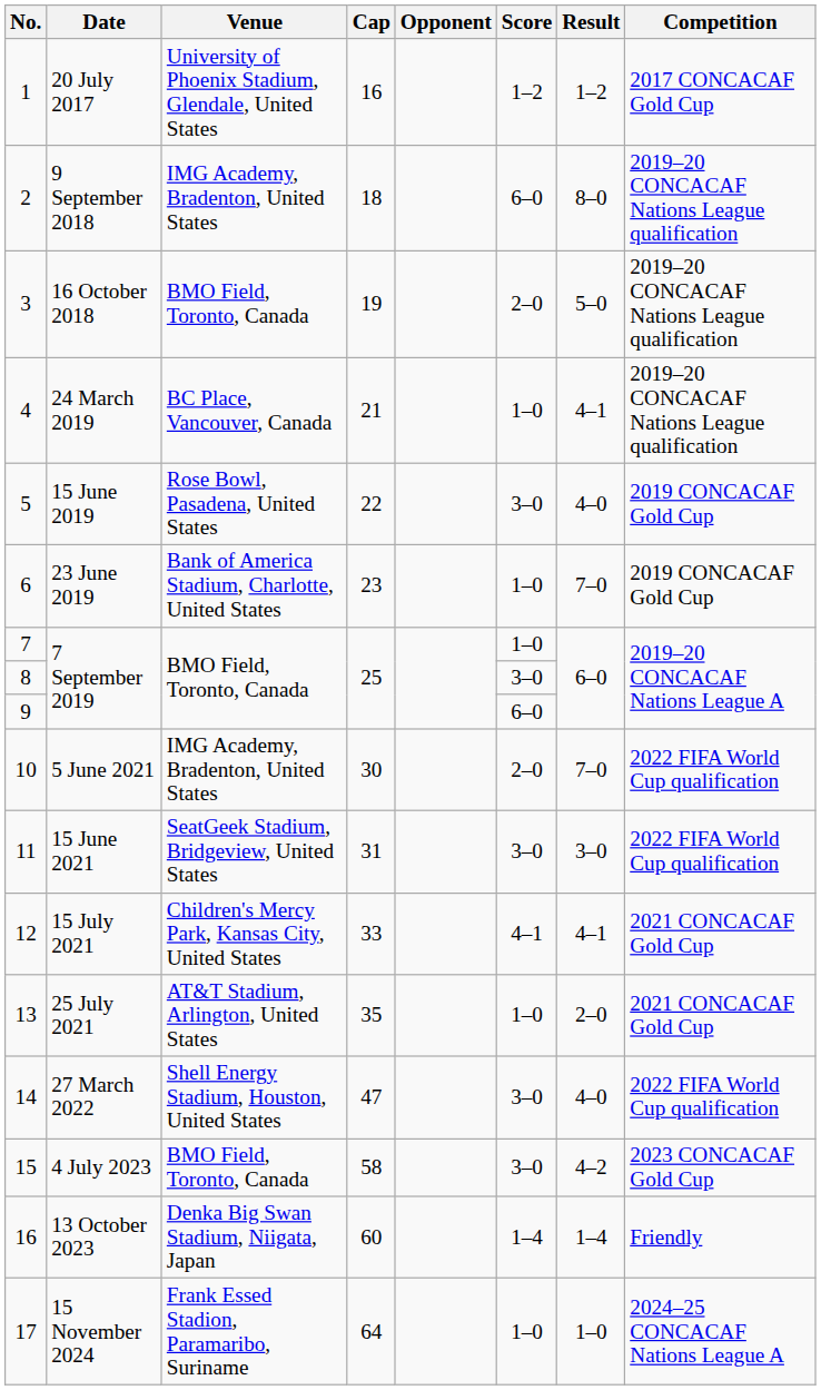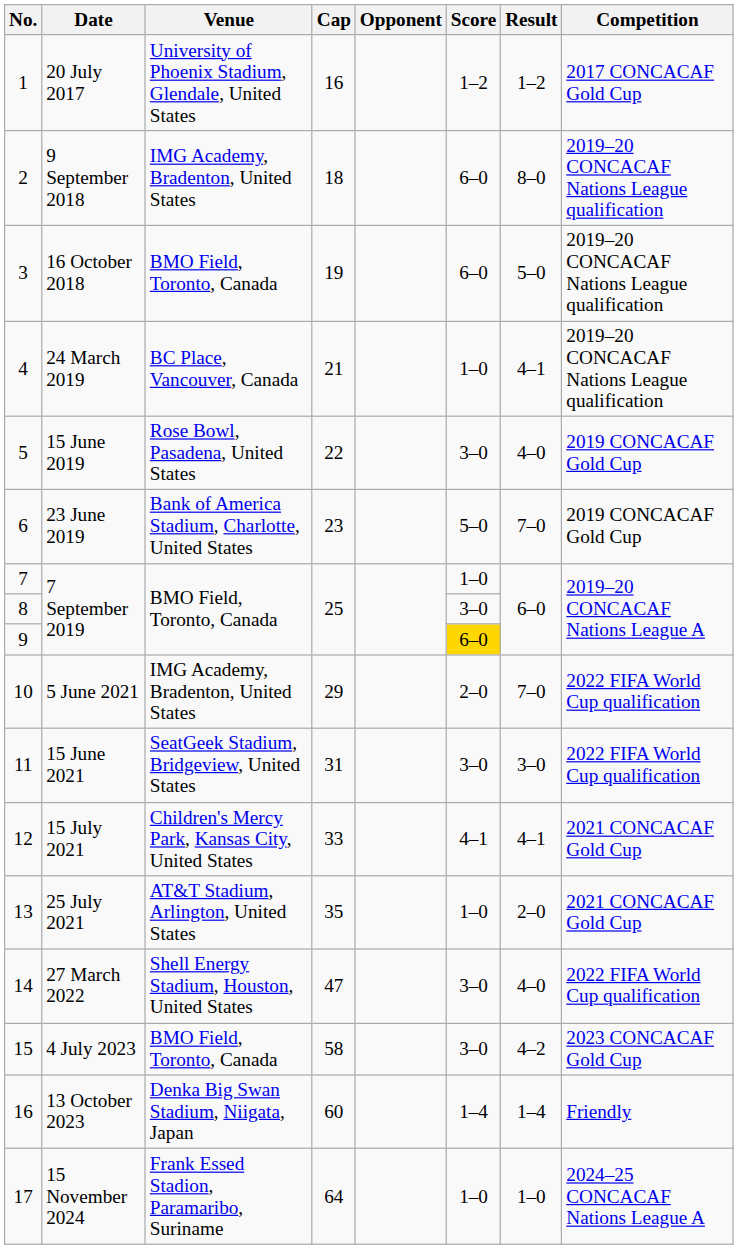 <table class="wikitable sortable">
 <tr>
 <th scope="col">No.</th>
 <th scope="col">Date</th>
 <th scope="col">Venue</th>
 <th scope="col">Cap</th>
 <th scope="col">Opponent</th>
 <th scope="col">Score</th>
 <th scope="col">Result</th>
 <th scope="col">Competition</th>
 </tr>
 <tr>
 <td align="center">1</td>
 <td>20 July 2017</td>
 <td><a href='#'>University of Phoenix Stadium</a>, <a href='#'>Glendale</a>, United States</td>
 <td align="center">16</td>
 <td></td>
 <td align="center">1–2</td>
 <td align="center">1–2</td>
 <td><a href='#'>2017 CONCACAF Gold Cup</a></td>
 </tr>
 <tr>
 <td align="center">2</td>
 <td>9 September 2018</td>
 <td><a href='#'>IMG Academy</a>, <a href='#'>Bradenton</a>, United States</td>
 <td align="center">18</td>
 <td></td>
 <td align="center">6–0</td>
 <td align="center">8–0</td>
 <td><a href='#'>2019–20 CONCACAF Nations League qualification</a></td>
 </tr>
 <tr>
 <td align="center">3</td>
 <td>16 October 2018</td>
 <td><a href='#'>BMO Field</a>, <a href='#'>Toronto</a>, Canada</td>
 <td align="center">19</td>
 <td></td>
-<td align="center">2–0</td>
+<td align="center">6–0</td>
 <td align="center">5–0</td>
 <td>2019–20 CONCACAF Nations League qualification</td>
 </tr>
 <tr>
 <td align="center">4</td>
 <td>24 March 2019</td>
 <td><a href='#'>BC Place</a>, <a href='#'>Vancouver</a>, Canada</td>
 <td align="center">21</td>
 <td></td>
 <td align="center">1–0</td>
 <td align="center">4–1</td>
 <td>2019–20 CONCACAF Nations League qualification</td>
 </tr>
 <tr>
 <td align="center">5</td>
 <td>15 June 2019</td>
 <td><a href='#'>Rose Bowl</a>, <a href='#'>Pasadena</a>, United States</td>
 <td align="center">22</td>
 <td></td>
 <td align="center">3–0</td>
 <td align="center">4–0</td>
 <td><a href='#'>2019 CONCACAF Gold Cup</a></td>
 </tr>
 <tr>
 <td align="center">6</td>
 <td>23 June 2019</td>
 <td><a href='#'>Bank of America Stadium</a>, <a href='#'>Charlotte</a>, United States</td>
 <td align="center">23</td>
 <td></td>
-<td align="center">1–0</td>
+<td align="center">5–0</td>
 <td align="center">7–0</td>
 <td>2019 CONCACAF Gold Cup</td>
 </tr>
 <tr>
 <td align="center">7</td>
 <td rowspan="3">7 September 2019</td>
 <td rowspan="3">BMO Field, Toronto, Canada</td>
 <td rowspan="3" align="center">25</td>
 <td rowspan="3"></td>
 <td align="center">1–0</td>
 <td align=center rowspan="3">6–0</td>
 <td rowspan="3"><a href='#'>2019–20 CONCACAF Nations League A</a></td>
 </tr>
 <tr>
 <td align="center">8</td>
 <td align="center">3–0</td>
 </tr>
 <tr>
 <td align="center">9</td>
-<td align="center">6–0</td>
+<td align="center" style="background: gold;">6–0</td>
 </tr>
 <tr>
 <td align="center">10</td>
 <td>5 June 2021</td>
 <td>IMG Academy, Bradenton, United States</td>
-<td align="center">30</td>
+<td align="center">29</td>
 <td></td>
 <td align="center">2–0</td>
 <td align="center">7–0</td>
 <td><a href='#'>2022 FIFA World Cup qualification</a></td>
 </tr>
 <tr>
 <td align="center">11</td>
 <td>15 June 2021</td>
 <td><a href='#'>SeatGeek Stadium</a>, <a href='#'>Bridgeview</a>, United States</td>
 <td align="center">31</td>
 <td></td>
 <td align="center">3–0</td>
 <td align="center">3–0</td>
 <td><a href='#'>2022 FIFA World Cup qualification</a></td>
 </tr>
 <tr>
 <td align="center">12</td>
 <td>15 July 2021</td>
 <td><a href='#'>Children's Mercy Park</a>, <a href='#'>Kansas City</a>, United States</td>
 <td align="center">33</td>
 <td></td>
 <td align="center">4–1</td>
 <td align="center">4–1</td>
 <td><a href='#'>2021 CONCACAF Gold Cup</a></td>
 </tr>
 <tr>
 <td align="center">13</td>
 <td>25 July 2021</td>
 <td><a href='#'>AT&T Stadium</a>, <a href='#'>Arlington</a>, United States</td>
 <td align="center">35</td>
 <td></td>
 <td align=center>1–0</td>
 <td align=center>2–0</td>
 <td><a href='#'>2021 CONCACAF Gold Cup</a></td>
 </tr>
 <tr>
 <td align="center">14</td>
 <td>27 March 2022</td>
 <td><a href='#'>Shell Energy Stadium</a>, <a href='#'>Houston</a>, United States</td>
 <td align="center">47</td>
 <td></td>
 <td align=center>3–0</td>
 <td align=center>4–0</td>
 <td><a href='#'>2022 FIFA World Cup qualification</a></td>
 </tr>
 <tr>
 <td align="center">15</td>
 <td>4 July 2023</td>
 <td><a href='#'>BMO Field</a>, <a href='#'>Toronto</a>, Canada</td>
 <td align="center">58</td>
 <td></td>
 <td align="center">3–0</td>
 <td align=center>4–2</td>
 <td><a href='#'>2023 CONCACAF Gold Cup</a></td>
 </tr>
 <tr>
 <td align="center">16</td>
 <td>13 October 2023</td>
 <td><a href='#'>Denka Big Swan Stadium</a>, <a href='#'>Niigata</a>, Japan</td>
 <td align="center">60</td>
 <td></td>
 <td align=center>1–4</td>
 <td align=center>1–4</td>
 <td><a href='#'>Friendly</a></td>
 </tr>
 <tr>
 <td align="center">17</td>
 <td>15 November 2024</td>
 <td><a href='#'>Frank Essed Stadion</a>, <a href='#'>Paramaribo</a>, Suriname</td>
 <td align="center">64</td>
 <td></td>
 <td align=center>1–0</td>
 <td align=center>1–0</td>
 <td><a href='#'>2024–25 CONCACAF Nations League A</a></td>
 </tr>
 </table>
